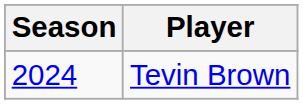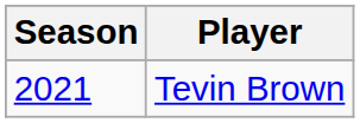 <table class="wikitable">
 <tr>
 <th>Season</th>
 <th>Player</th>
 </tr>
 <tr>
-<td><a href='#'>2024</a></td>
+<td><a href='#'>2021</a></td>
 <td><a href='#'>Tevin Brown</a></td>
 </tr>
 </table>
